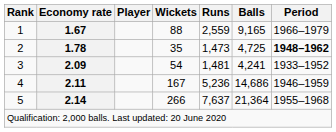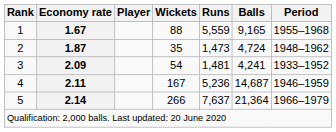 <table class="wikitable sortable">
 <tr>
 <th scope=col>Rank</th>
 <th scope=col>Economy rate</th>
 <th scope=col>Player</th>
 <th scope=col>Wickets</th>
 <th scope=col>Runs</th>
 <th scope=col>Balls</th>
 <th scope=col>Period</th>
 </tr>
 <tr>
 <td align=center>1</td>
 <th scope=row style=text-align:center;>1.67</th>
 <td></td>
 <td align=center>88</td>
-<td align=center>2,559</td>
+<td align=center>5,559</td>
 <td align=center>9,165</td>
-<td>1966–1979</td>
+<td>1955–1968</td>
 </tr>
 <tr>
 <td align=center>2</td>
-<th scope=row style=text-align:center;>1.78</th>
+<th scope=row style=text-align:center;>1.87</th>
 <td></td>
 <td align=center>35</td>
 <td align=center>1,473</td>
-<td align=center>4,725</td>
-<td><strong>1948–1962</strong></td>
+<td align=center>4,724</td>
+<td>1948–1962</td>
 </tr>
 <tr>
 <td align=center>3</td>
 <th scope=row style=text-align:center;>2.09</th>
 <td></td>
 <td align=center>54</td>
 <td align=center>1,481</td>
 <td align=center>4,241</td>
 <td>1933–1952</td>
 </tr>
 <tr>
 <td align=center>4</td>
 <th scope=row style=text-align:center;>2.11</th>
 <td></td>
 <td align=center>167</td>
 <td align=center>5,236</td>
-<td align=center>14,686</td>
+<td align=center>14,687</td>
 <td>1946–1959</td>
 </tr>
 <tr>
 <td align=center>5</td>
 <th scope=row style=text-align:center;>2.14</th>
 <td></td>
 <td align=center>266</td>
 <td align=center>7,637</td>
 <td align=center>21,364</td>
-<td>1955–1968</td>
+<td>1966–1979</td>
 </tr>
 <tr class=sortbottom>
 <td colspan=7><small>Qualification: 2,000 balls. Last updated: 20 June 2020</small></td>
 </tr>
 </table>
